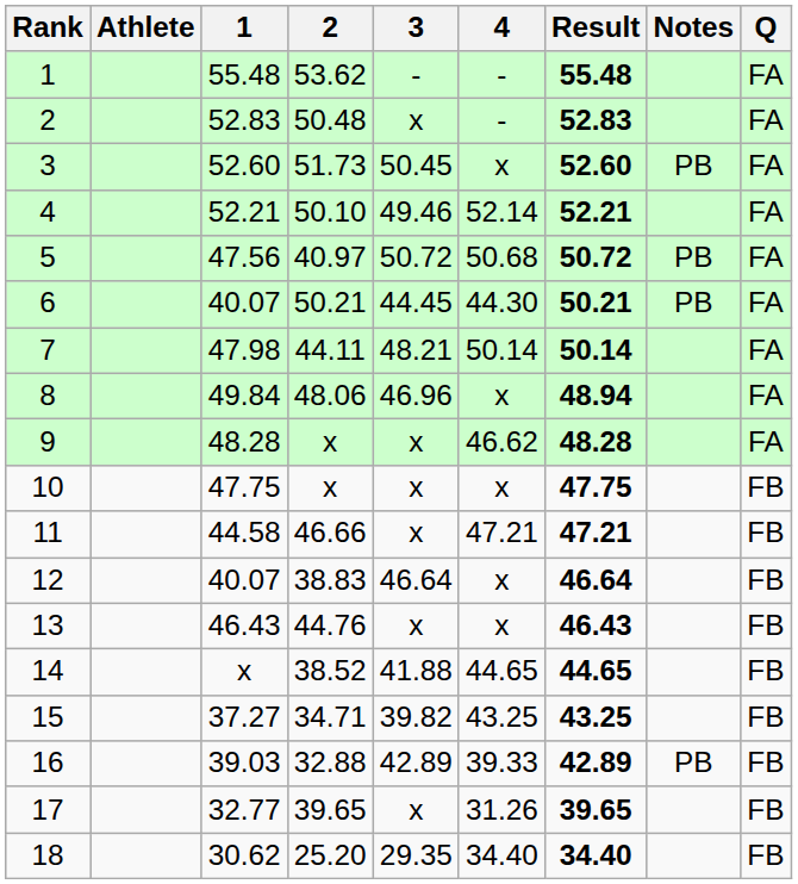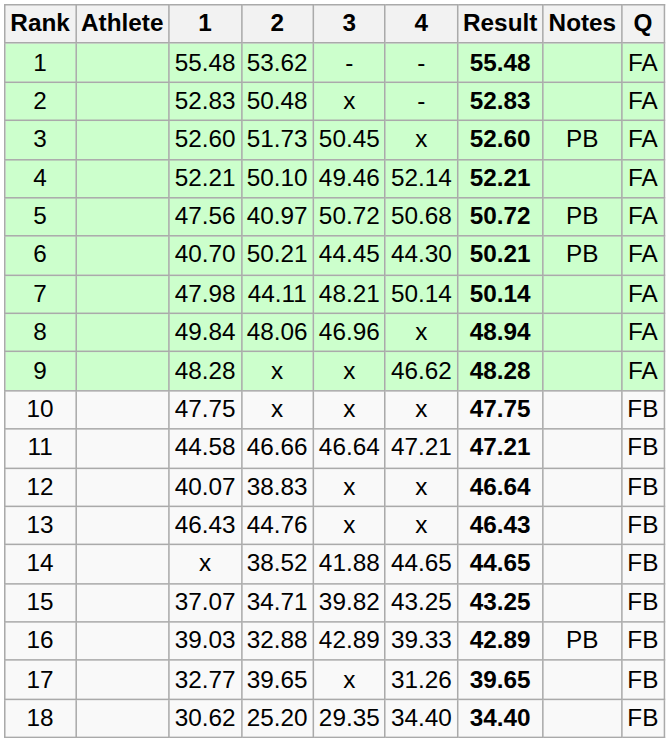 <table class="wikitable sortable" style="text-align:center">
 <tr>
 <th>Rank</th>
 <th>Athlete</th>
 <th>1</th>
 <th>2</th>
 <th>3</th>
 <th>4</th>
 <th>Result</th>
 <th>Notes</th>
 <th>Q</th>
 </tr>
 <tr bgcolor=ccffcc>
 <td>1</td>
 <td align=left></td>
 <td>55.48</td>
 <td>53.62</td>
 <td>-</td>
 <td>-</td>
 <td><strong>55.48</strong></td>
 <td></td>
 <td>FA</td>
 </tr>
 <tr bgcolor=ccffcc>
 <td>2</td>
 <td align=left></td>
 <td>52.83</td>
 <td>50.48</td>
 <td>x</td>
 <td>-</td>
 <td><strong>52.83</strong></td>
 <td></td>
 <td>FA</td>
 </tr>
 <tr bgcolor=ccffcc>
 <td>3</td>
 <td align=left></td>
 <td>52.60</td>
 <td>51.73</td>
 <td>50.45</td>
 <td>x</td>
 <td><strong>52.60</strong></td>
 <td>PB</td>
 <td>FA</td>
 </tr>
 <tr bgcolor=ccffcc>
 <td>4</td>
 <td align=left></td>
 <td>52.21</td>
 <td>50.10</td>
 <td>49.46</td>
 <td>52.14</td>
 <td><strong>52.21</strong></td>
 <td></td>
 <td>FA</td>
 </tr>
 <tr bgcolor=ccffcc>
 <td>5</td>
 <td align=left></td>
 <td>47.56</td>
 <td>40.97</td>
 <td>50.72</td>
 <td>50.68</td>
 <td><strong>50.72</strong></td>
 <td>PB</td>
 <td>FA</td>
 </tr>
 <tr bgcolor=ccffcc>
 <td>6</td>
 <td align=left></td>
-<td>40.07</td>
+<td>40.70</td>
 <td>50.21</td>
 <td>44.45</td>
 <td>44.30</td>
 <td><strong>50.21</strong></td>
 <td>PB</td>
 <td>FA</td>
 </tr>
 <tr bgcolor=ccffcc>
 <td>7</td>
 <td align=left></td>
 <td>47.98</td>
 <td>44.11</td>
 <td>48.21</td>
 <td>50.14</td>
 <td><strong>50.14</strong></td>
 <td></td>
 <td>FA</td>
 </tr>
 <tr bgcolor=ccffcc>
 <td>8</td>
 <td align=left></td>
 <td>49.84</td>
 <td>48.06</td>
 <td>46.96</td>
 <td>x</td>
 <td><strong>48.94</strong></td>
 <td></td>
 <td>FA</td>
 </tr>
 <tr bgcolor=ccffcc>
 <td>9</td>
 <td align=left></td>
 <td>48.28</td>
 <td>x</td>
 <td>x</td>
 <td>46.62</td>
 <td><strong>48.28</strong></td>
 <td></td>
 <td>FA</td>
 </tr>
 <tr>
 <td>10</td>
 <td align=left></td>
 <td>47.75</td>
 <td>x</td>
 <td>x</td>
 <td>x</td>
 <td><strong>47.75</strong></td>
 <td></td>
 <td>FB</td>
 </tr>
 <tr>
 <td>11</td>
 <td align=left></td>
 <td>44.58</td>
 <td>46.66</td>
-<td>x</td>
+<td>46.64</td>
 <td>47.21</td>
 <td><strong>47.21</strong></td>
 <td></td>
 <td>FB</td>
 </tr>
 <tr>
 <td>12</td>
 <td align=left></td>
 <td>40.07</td>
 <td>38.83</td>
-<td>46.64</td>
+<td>x</td>
 <td>x</td>
 <td><strong>46.64</strong></td>
 <td></td>
 <td>FB</td>
 </tr>
 <tr>
 <td>13</td>
 <td align=left></td>
 <td>46.43</td>
 <td>44.76</td>
 <td>x</td>
 <td>x</td>
 <td><strong>46.43</strong></td>
 <td></td>
 <td>FB</td>
 </tr>
 <tr>
 <td>14</td>
 <td align=left></td>
 <td>x</td>
 <td>38.52</td>
 <td>41.88</td>
 <td>44.65</td>
 <td><strong>44.65</strong></td>
 <td></td>
 <td>FB</td>
 </tr>
 <tr>
 <td>15</td>
 <td align=left></td>
-<td>37.27</td>
+<td>37.07</td>
 <td>34.71</td>
 <td>39.82</td>
 <td>43.25</td>
 <td><strong>43.25</strong></td>
 <td></td>
 <td>FB</td>
 </tr>
 <tr>
 <td>16</td>
 <td align=left></td>
 <td>39.03</td>
 <td>32.88</td>
 <td>42.89</td>
 <td>39.33</td>
 <td><strong>42.89</strong></td>
 <td>PB</td>
 <td>FB</td>
 </tr>
 <tr>
 <td>17</td>
 <td align=left></td>
 <td>32.77</td>
 <td>39.65</td>
 <td>x</td>
 <td>31.26</td>
 <td><strong>39.65</strong></td>
 <td></td>
 <td>FB</td>
 </tr>
 <tr>
 <td>18</td>
 <td align=left></td>
 <td>30.62</td>
 <td>25.20</td>
 <td>29.35</td>
 <td>34.40</td>
 <td><strong>34.40</strong></td>
 <td></td>
 <td>FB</td>
 </tr>
 </table>
